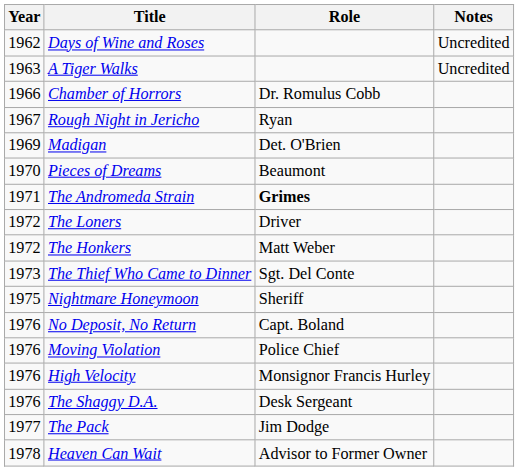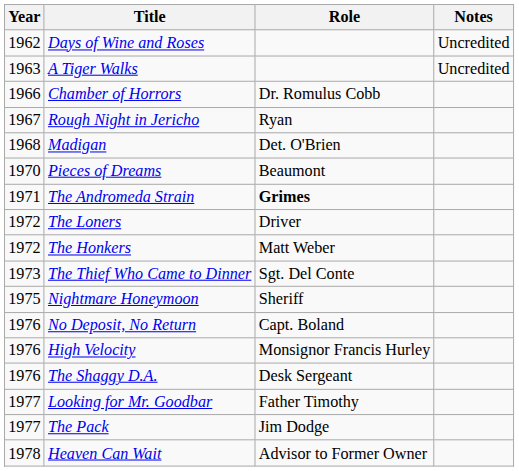 <table class="wikitable">
 <tr>
 <th>Year</th>
 <th>Title</th>
 <th>Role</th>
 <th>Notes</th>
 </tr>
 <tr>
 <td>1962</td>
 <td><em><a href='#'>Days of Wine and Roses</a></em></td>
 <td></td>
 <td>Uncredited</td>
 </tr>
 <tr>
 <td>1963</td>
 <td><em><a href='#'>A Tiger Walks</a></em></td>
 <td></td>
 <td>Uncredited</td>
 </tr>
 <tr>
 <td>1966</td>
 <td><em><a href='#'>Chamber of Horrors</a></em></td>
 <td>Dr. Romulus Cobb</td>
 <td></td>
 </tr>
 <tr>
 <td>1967</td>
 <td><em><a href='#'>Rough Night in Jericho</a></em></td>
 <td>Ryan</td>
 <td></td>
 </tr>
 <tr>
-<td>1969</td>
+<td>1968</td>
 <td><em><a href='#'>Madigan</a></em></td>
 <td>Det. O'Brien</td>
 <td></td>
 </tr>
 <tr>
 <td>1970</td>
 <td><em><a href='#'>Pieces of Dreams</a></em></td>
 <td>Beaumont</td>
 <td></td>
 </tr>
 <tr>
 <td>1971</td>
 <td><em><a href='#'>The Andromeda Strain</a></em></td>
 <td><strong>Grimes</strong></td>
 <td></td>
 </tr>
 <tr>
 <td>1972</td>
 <td><em><a href='#'>The Loners</a></em></td>
 <td>Driver</td>
 <td></td>
 </tr>
 <tr>
 <td>1972</td>
 <td><em><a href='#'>The Honkers</a></em></td>
 <td>Matt Weber</td>
 <td></td>
 </tr>
 <tr>
 <td>1973</td>
 <td><em><a href='#'>The Thief Who Came to Dinner</a></em></td>
 <td>Sgt. Del Conte</td>
 <td></td>
 </tr>
 <tr>
 <td>1975</td>
 <td><em><a href='#'>Nightmare Honeymoon</a></em></td>
 <td>Sheriff</td>
 <td></td>
 </tr>
 <tr>
 <td>1976</td>
 <td><em><a href='#'>No Deposit, No Return</a></em></td>
 <td>Capt. Boland</td>
 <td></td>
 </tr>
 <tr>
 <td>1976</td>
-<td><em><a href='#'>Moving Violation</a></em></td>
-<td>Police Chief</td>
-<td></td>
-</tr>
-<tr>
-<td>1976</td>
 <td><em><a href='#'>High Velocity</a></em></td>
 <td>Monsignor Francis Hurley</td>
 <td></td>
 </tr>
 <tr>
 <td>1976</td>
 <td><em><a href='#'>The Shaggy D.A.</a></em></td>
 <td>Desk Sergeant</td>
+<td></td>
+</tr>
+<tr>
+<td>1977</td>
+<td><em><a href='#'>Looking for Mr. Goodbar</a></em></td>
+<td>Father Timothy</td>
 <td></td>
 </tr>
 <tr>
 <td>1977</td>
 <td><em><a href='#'>The Pack</a></em></td>
 <td>Jim Dodge</td>
 <td></td>
 </tr>
 <tr>
 <td>1978</td>
 <td><em><a href='#'>Heaven Can Wait</a></em></td>
 <td>Advisor to Former Owner</td>
 <td></td>
 </tr>
 </table>
